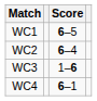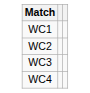 <table class="wikitable" style="font-size: 100%; margin: 1em auto 1em auto;">
 <tr>
 <th>Match</th>
 <th></th>
-<th>Score</th>
 <th></th>
 </tr>
 <tr>
 <td align="center">WC1</td>
 <td><strong></strong></td>
-<td align="center"><strong>6</strong>–5</td>
 <td></td>
 </tr>
 <tr>
 <td align="center">WC2</td>
 <td><strong></strong></td>
-<td align="center"><strong>6</strong>–4</td>
 <td></td>
 </tr>
 <tr>
 <td align="center">WC3</td>
 <td></td>
-<td align="center">1–<strong>6</strong></td>
 <td><strong></strong></td>
 </tr>
 <tr>
 <td align="center">WC4</td>
 <td><strong></strong></td>
-<td align="center"><strong>6</strong>–1</td>
 <td></td>
 </tr>
 </table>
